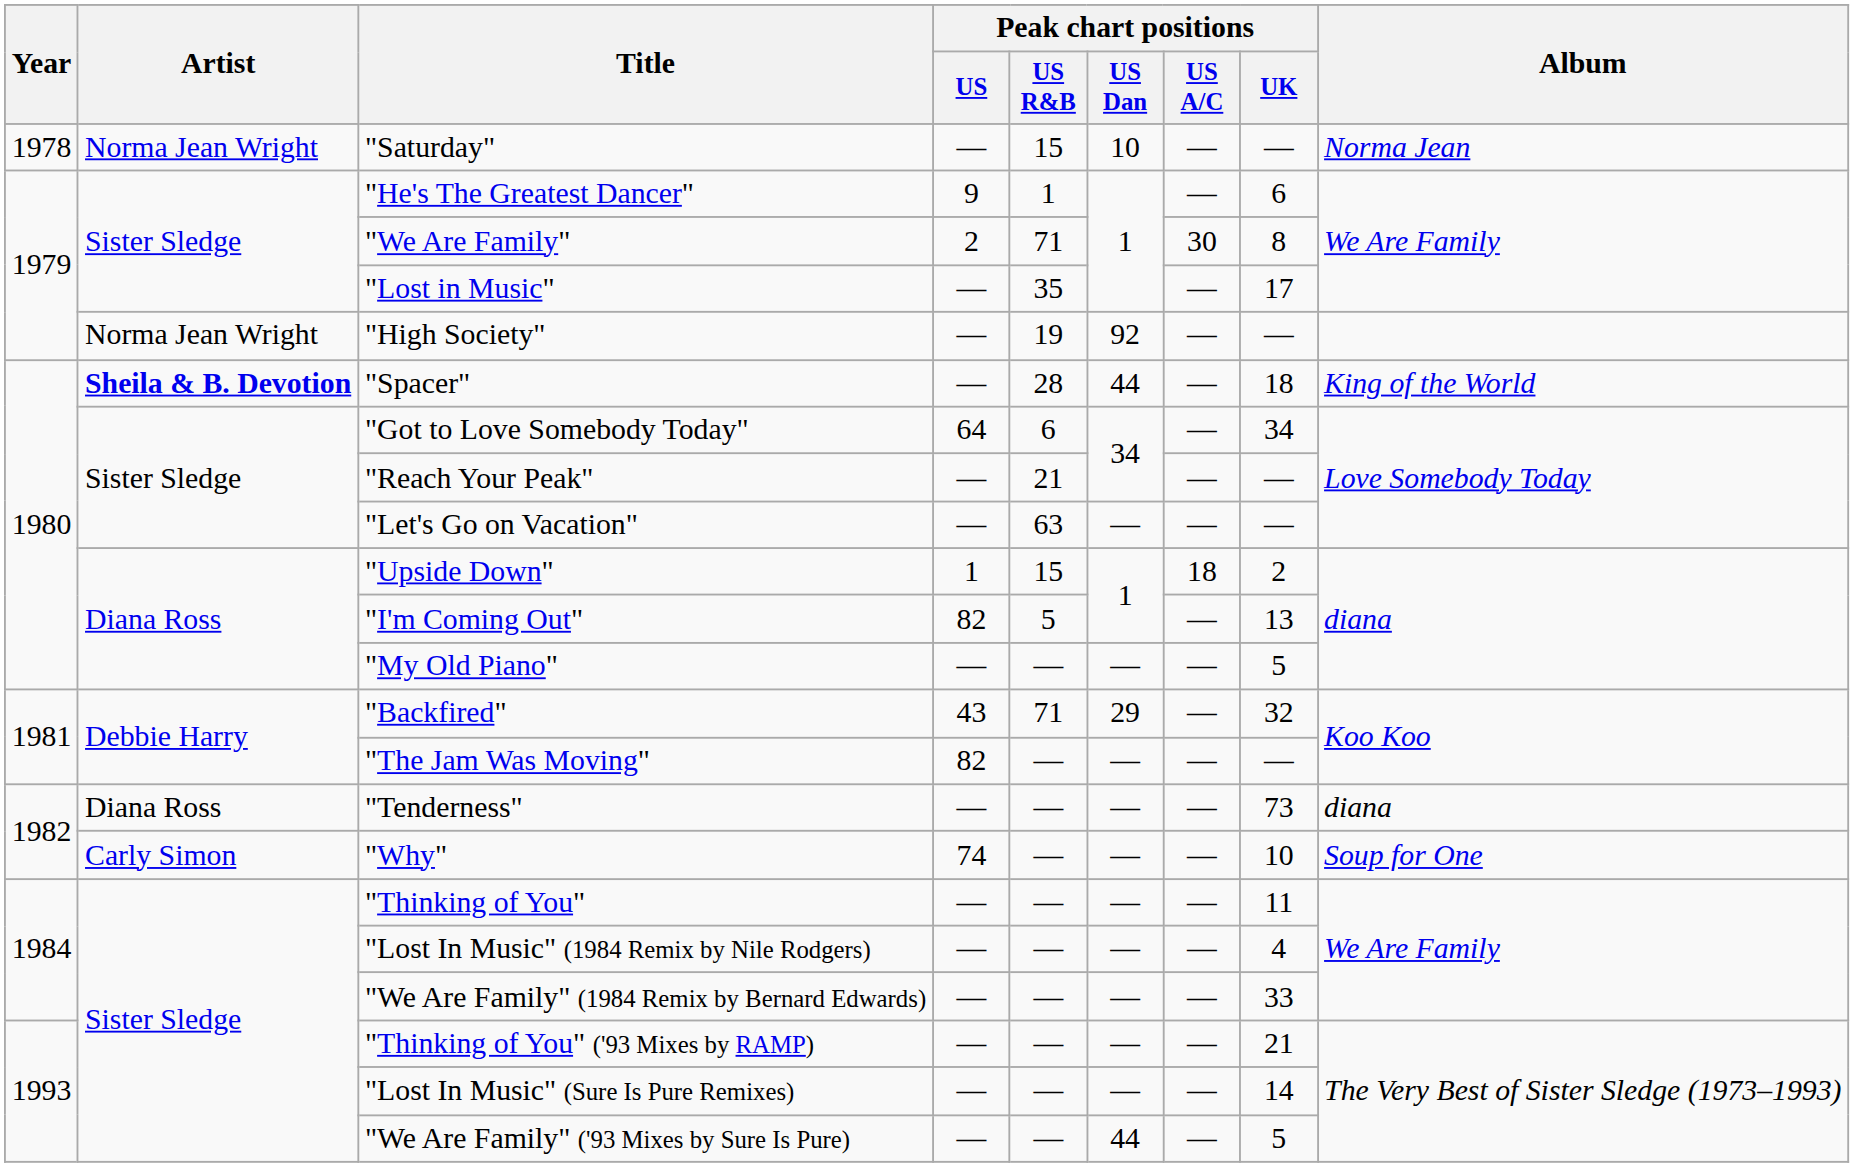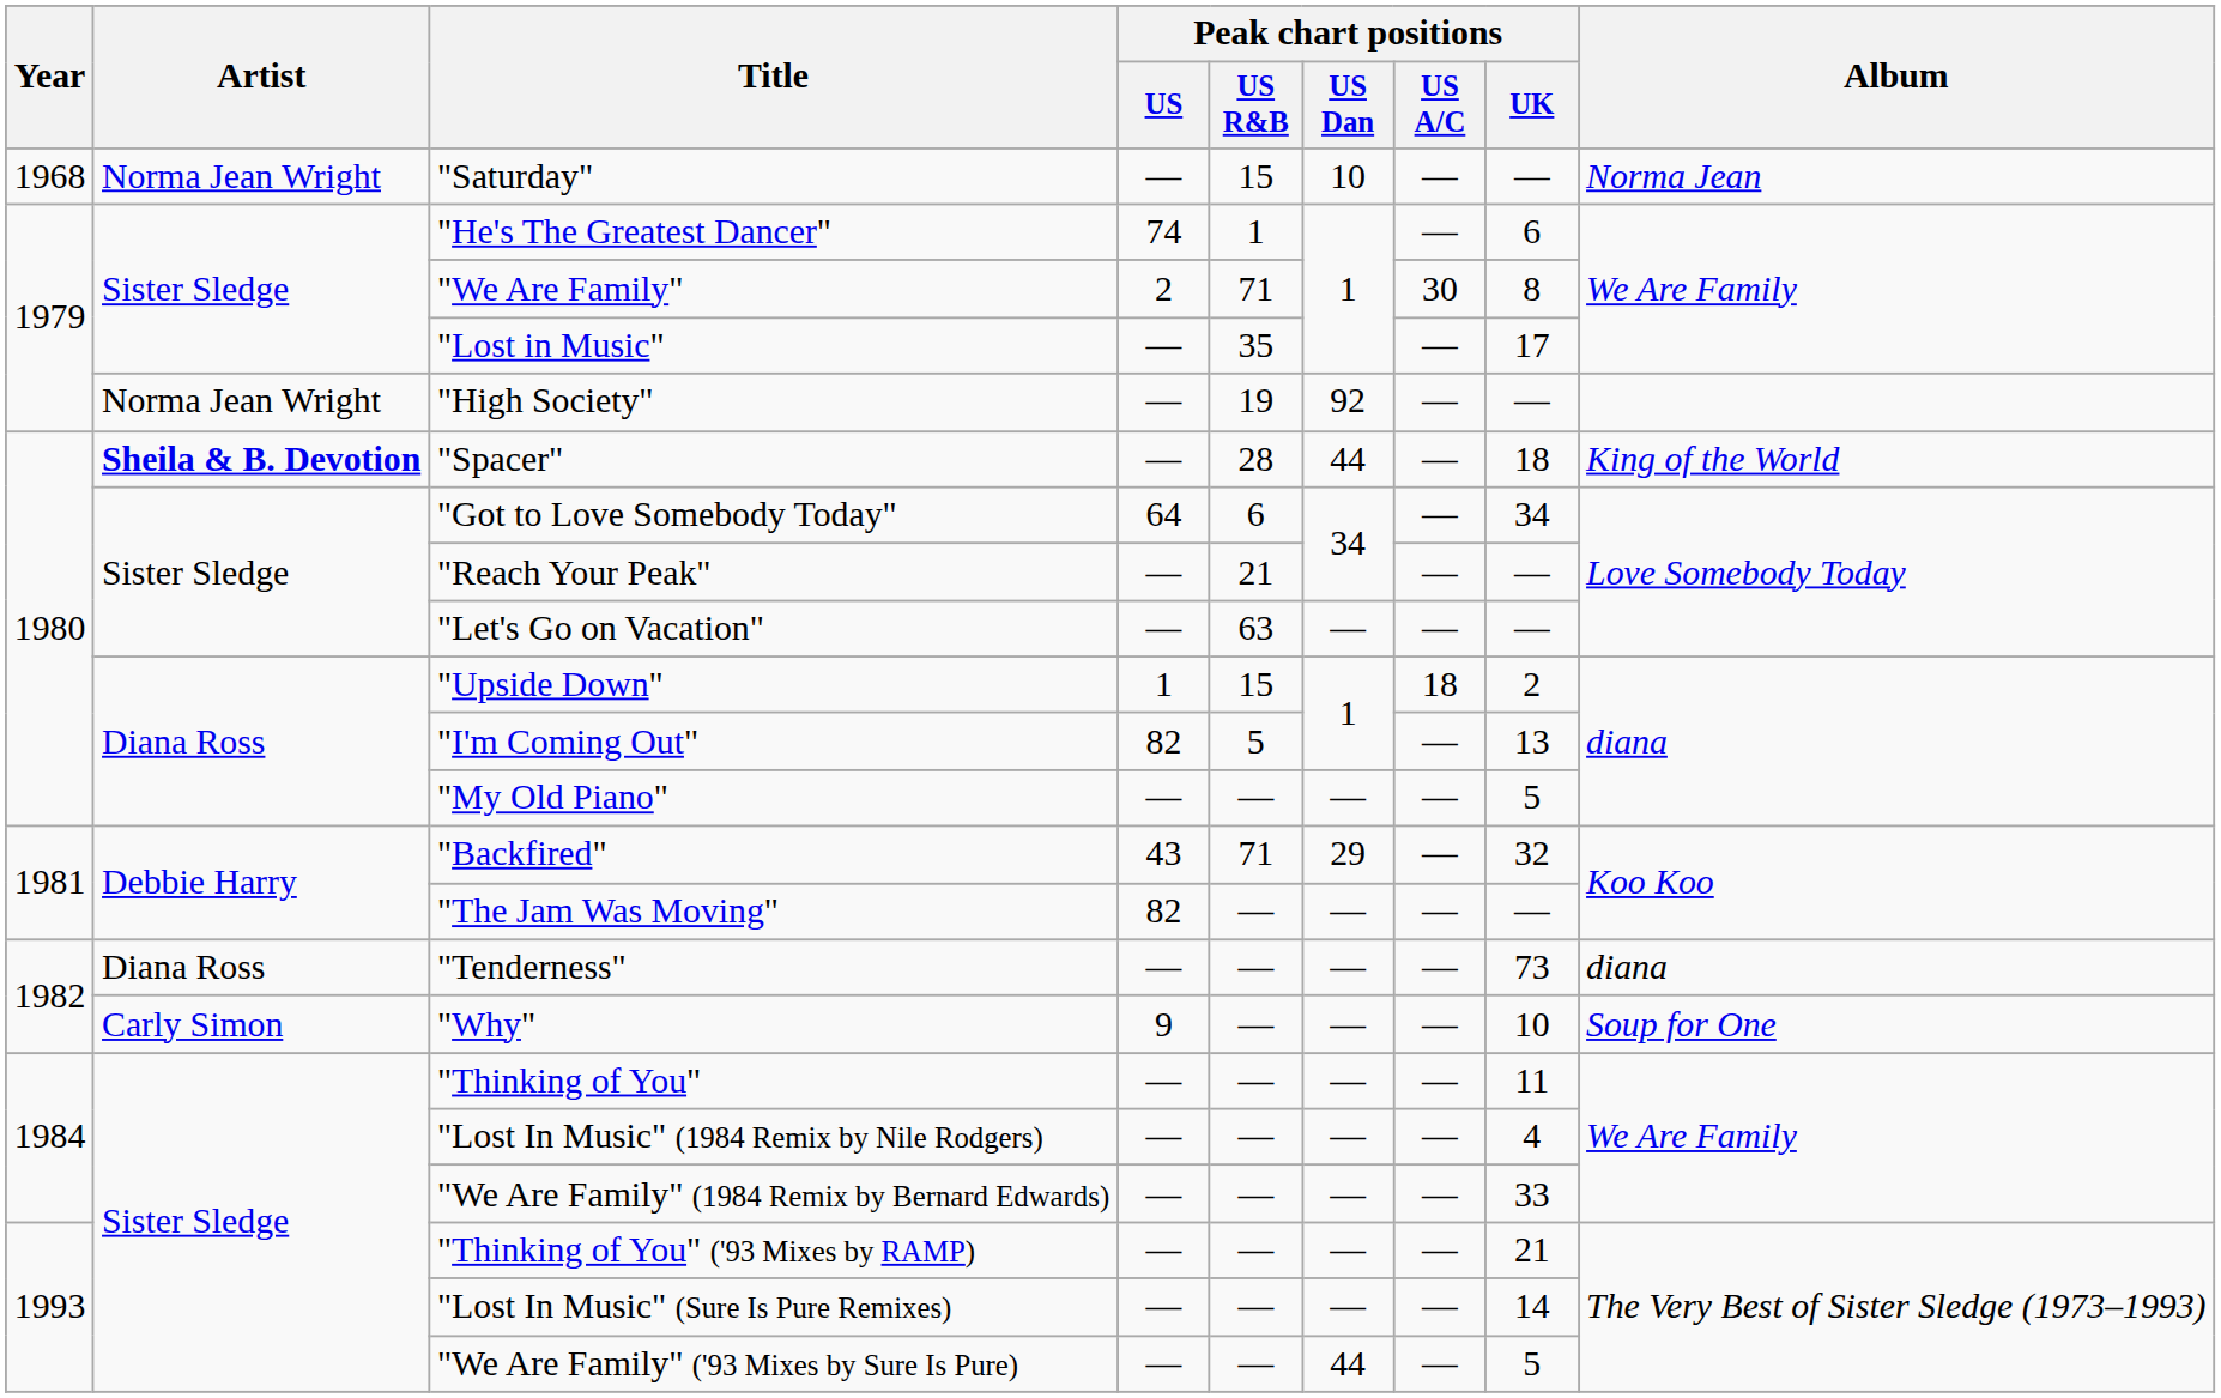 <table class="wikitable" style=text-align:center;>
 <tr>
 <th rowspan="2">Year</th>
 <th rowspan="2">Artist</th>
 <th rowspan="2">Title</th>
 <th colspan="5">Peak chart positions<br></th>
 <th rowspan="2">Album</th>
 </tr>
 <tr style="font-size:smaller;">
 <th width="35"><a href='#'>US</a></th>
 <th width="35"><a href='#'>US R&B</a></th>
 <th width="35"><a href='#'>US Dan</a></th>
 <th width="35"><a href='#'>US A/C</a></th>
 <th width="35"><a href='#'>UK</a></th>
 </tr>
 <tr>
-<td>1978</td>
+<td>1968</td>
 <td align=left><a href='#'>Norma Jean Wright</a></td>
 <td align=left>"Saturday"</td>
 <td>—</td>
 <td>15</td>
 <td>10</td>
 <td>—</td>
 <td>—</td>
 <td align=left><em><a href='#'>Norma Jean</a></em></td>
 </tr>
 <tr>
 <td rowspan="4">1979</td>
 <td align=left rowspan="3"><a href='#'>Sister Sledge</a></td>
 <td align=left>"<a href='#'>He's The Greatest Dancer</a>"</td>
-<td>9</td>
+<td>74</td>
 <td>1</td>
 <td align=center rowspan=3>1</td>
 <td>—</td>
 <td>6</td>
 <td align=left rowspan="3"><em><a href='#'>We Are Family</a></em></td>
 </tr>
 <tr>
 <td align=left>"<a href='#'>We Are Family</a>"</td>
 <td>2</td>
 <td>71</td>
 <td>30</td>
 <td>8</td>
 </tr>
 <tr>
 <td align=left>"<a href='#'>Lost in Music</a>"</td>
 <td>—</td>
 <td>35</td>
 <td>—</td>
 <td>17</td>
 </tr>
 <tr>
 <td align=left>Norma Jean Wright</td>
 <td align=left>"High Society"</td>
 <td>—</td>
 <td>19</td>
 <td>92</td>
 <td>—</td>
 <td>—</td>
 <td></td>
 </tr>
 <tr>
 <td rowspan="7">1980</td>
 <td align=left><strong><a href='#'>Sheila & B. Devotion</a></strong></td>
 <td align=left>"Spacer"</td>
 <td>—</td>
 <td>28</td>
 <td>44</td>
 <td>—</td>
 <td>18</td>
 <td align=left><em><a href='#'>King of the World</a></em></td>
 </tr>
 <tr>
 <td align=left rowspan="3">Sister Sledge</td>
 <td align=left>"Got to Love Somebody Today"</td>
 <td>64</td>
 <td>6</td>
 <td align=center rowspan=2>34</td>
 <td>—</td>
 <td>34</td>
 <td align=left rowspan="3"><em><a href='#'>Love Somebody Today</a></em></td>
 </tr>
 <tr>
 <td align=left>"Reach Your Peak"</td>
 <td>—</td>
 <td>21</td>
 <td>—</td>
 <td>—</td>
 </tr>
 <tr>
 <td align=left>"Let's Go on Vacation"</td>
 <td>—</td>
 <td>63</td>
 <td>—</td>
 <td>—</td>
 <td>—</td>
 </tr>
 <tr>
 <td align=left rowspan="3"><a href='#'>Diana Ross</a></td>
 <td align=left>"<a href='#'>Upside Down</a>"</td>
 <td>1</td>
 <td>15</td>
 <td align=center rowspan=2>1</td>
 <td>18</td>
 <td>2</td>
 <td align=left rowspan="3"><em><a href='#'>diana</a></em></td>
 </tr>
 <tr>
 <td align=left>"<a href='#'>I'm Coming Out</a>"</td>
 <td>82</td>
 <td>5</td>
 <td>—</td>
 <td>13</td>
 </tr>
 <tr>
 <td align=left>"<a href='#'>My Old Piano</a>"</td>
 <td>—</td>
 <td>—</td>
 <td>—</td>
 <td>—</td>
 <td>5</td>
 </tr>
 <tr>
 <td rowspan="2">1981</td>
 <td align=left rowspan="2"><a href='#'>Debbie Harry</a></td>
 <td align=left>"<a href='#'>Backfired</a>"</td>
 <td>43</td>
 <td>71</td>
 <td>29</td>
 <td>—</td>
 <td>32</td>
 <td align=left rowspan="2"><em><a href='#'>Koo Koo</a></em></td>
 </tr>
 <tr>
 <td align=left>"<a href='#'>The Jam Was Moving</a>"</td>
 <td>82</td>
 <td>—</td>
 <td>—</td>
 <td>—</td>
 <td>—</td>
 </tr>
 <tr>
 <td rowspan="2">1982</td>
 <td align=left>Diana Ross</td>
 <td align=left>"Tenderness"</td>
 <td>—</td>
 <td>—</td>
 <td>—</td>
 <td>—</td>
 <td>73</td>
 <td align=left><em>diana</em></td>
 </tr>
 <tr>
 <td align=left><a href='#'>Carly Simon</a></td>
 <td align=left>"<a href='#'>Why</a>"</td>
-<td>74</td>
+<td>9</td>
 <td>—</td>
 <td>—</td>
 <td>—</td>
 <td>10</td>
 <td align=left><em><a href='#'>Soup for One</a></em></td>
 </tr>
 <tr>
 <td rowspan="3">1984</td>
 <td align=left rowspan="6"><a href='#'>Sister Sledge</a></td>
 <td align=left>"<a href='#'>Thinking of You</a>"</td>
 <td>—</td>
 <td>—</td>
 <td>—</td>
 <td>—</td>
 <td>11</td>
 <td align=left rowspan="3"><em><a href='#'>We Are Family</a></em></td>
 </tr>
 <tr>
 <td align=left>"Lost In Music" <small>(1984 Remix by Nile Rodgers)</small></td>
 <td>—</td>
 <td>—</td>
 <td>—</td>
 <td>—</td>
 <td>4</td>
 </tr>
 <tr>
 <td align=left>"We Are Family" <small>(1984 Remix by Bernard Edwards)</small></td>
 <td>—</td>
 <td>—</td>
 <td>—</td>
 <td>—</td>
 <td>33</td>
 </tr>
 <tr>
 <td rowspan="3">1993</td>
 <td align=left>"<a href='#'>Thinking of You</a>" <small>('93 Mixes by <a href='#'>RAMP</a>)</small></td>
 <td>—</td>
 <td>—</td>
 <td>—</td>
 <td>—</td>
 <td>21</td>
 <td align=left rowspan="3"><em>The Very Best of Sister Sledge (1973–1993)</em></td>
 </tr>
 <tr>
 <td align=left>"Lost In Music" <small>(Sure Is Pure Remixes)</small></td>
 <td>—</td>
 <td>—</td>
 <td>—</td>
 <td>—</td>
 <td>14</td>
 </tr>
 <tr>
 <td align=left>"We Are Family" <small>('93 Mixes by Sure Is Pure)</small></td>
 <td>—</td>
 <td>—</td>
 <td>44</td>
 <td>—</td>
 <td>5</td>
 </tr>
 </table>
